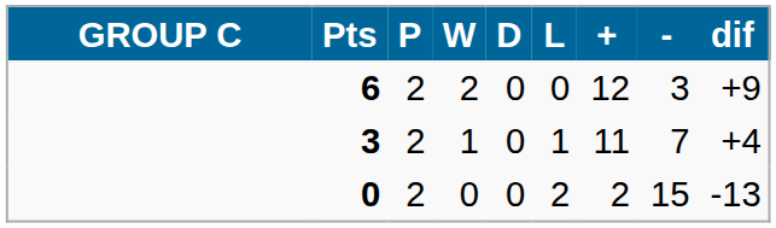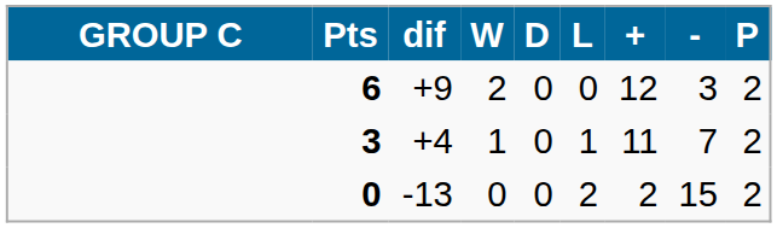 <table align=center cellpadding="3" cellspacing="0" style="background: #f9f9f9; border: 1px #aaa solid; border-collapse: collapse; font-size: 95%;" width=330>
 <tr bgcolor=#006699 style="color:white;">
 <th width=34%>GROUP C</th>
 <th width=5%>Pts</th>
-<th width=5%>P</th>
+<th width=5%>dif</th>
 <th width=5%>W</th>
 <th width=5%>D</th>
 <th width=5%>L</th>
 <th width=5%>+</th>
 <th width=5%>-</th>
-<th width=5%>dif</th>
+<th width=5%>P</th>
 </tr>
 <tr align=right>
 <td align=left></td>
 <td><strong>6</strong></td>
-<td>2</td>
+<td>+9</td>
 <td>2</td>
 <td>0</td>
 <td>0</td>
 <td>12</td>
 <td>3</td>
-<td>+9</td>
+<td>2</td>
 </tr>
 <tr align=right>
 <td align=left></td>
 <td><strong>3</strong></td>
-<td>2</td>
+<td>+4</td>
 <td>1</td>
 <td>0</td>
 <td>1</td>
 <td>11</td>
 <td>7</td>
-<td>+4</td>
+<td>2</td>
 </tr>
 <tr align=right>
 <td align=left></td>
 <td><strong>0</strong></td>
-<td>2</td>
+<td>-13</td>
 <td>0</td>
 <td>0</td>
 <td>2</td>
 <td>2</td>
 <td>15</td>
-<td>-13</td>
+<td>2</td>
 </tr>
 </table>
